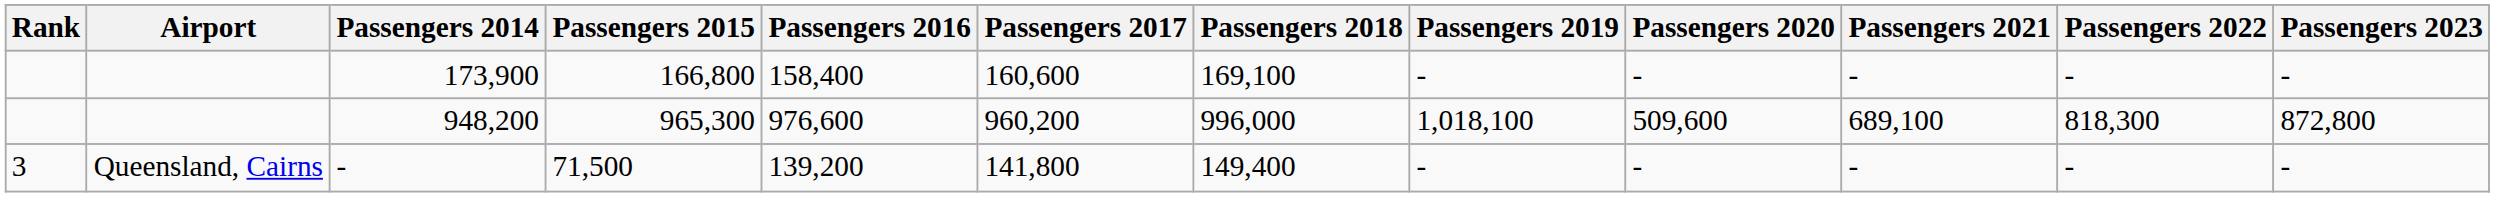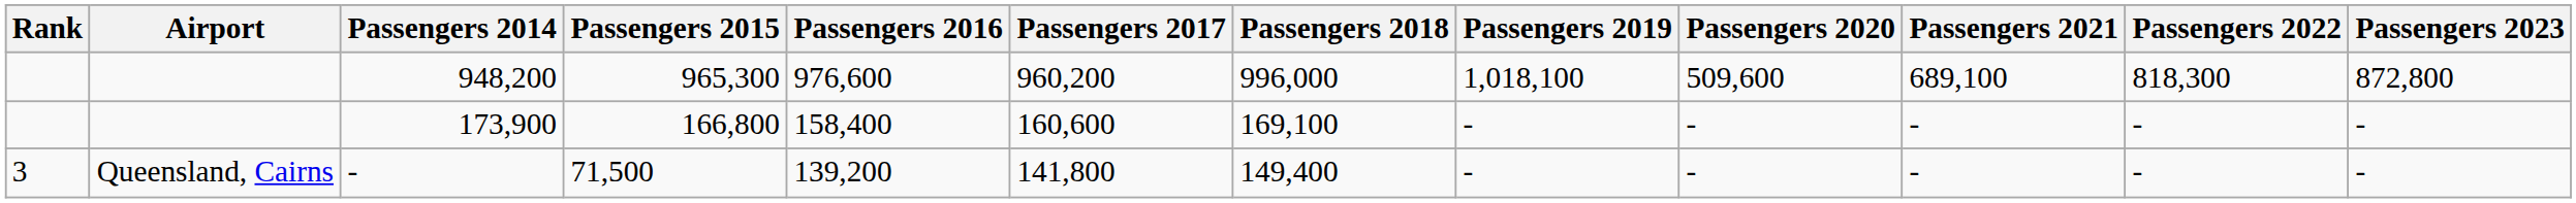 <table class="wikitable sortable" style="margin:1em auto;">
 <tr style="background:lightgrey;">
 <th>Rank</th>
 <th>Airport</th>
 <th>Passengers 2014</th>
 <th>Passengers 2015</th>
 <th>Passengers 2016</th>
 <th>Passengers 2017</th>
 <th>Passengers 2018</th>
 <th>Passengers 2019</th>
 <th>Passengers 2020</th>
 <th>Passengers 2021</th>
 <th>Passengers 2022</th>
 <th>Passengers 2023</th>
 </tr>
 <tr>
 <td style="text-align:center;"></td>
 <td></td>
+<td align=right>948,200</td>
+<td align="right">965,300</td>
+<td>976,600</td>
+<td>960,200</td>
+<td>996,000</td>
+<td>1,018,100</td>
+<td>509,600</td>
+<td>689,100</td>
+<td>818,300</td>
+<td>872,800</td>
+</tr>
+<tr>
+<td style="text-align:center;"></td>
+<td></td>
 <td align=right>173,900</td>
 <td align="right">166,800</td>
 <td>158,400</td>
 <td>160,600</td>
 <td>169,100</td>
 <td>-</td>
 <td>-</td>
 <td>-</td>
 <td>-</td>
 <td>-</td>
-</tr>
-<tr>
-<td style="text-align:center;"></td>
-<td></td>
-<td align=right>948,200</td>
-<td align="right">965,300</td>
-<td>976,600</td>
-<td>960,200</td>
-<td>996,000</td>
-<td>1,018,100</td>
-<td>509,600</td>
-<td>689,100</td>
-<td>818,300</td>
-<td>872,800</td>
 </tr>
 <tr>
 <td>3</td>
 <td>Queensland, <a href='#'>Cairns</a></td>
 <td>-</td>
 <td>71,500</td>
 <td>139,200</td>
 <td>141,800</td>
 <td>149,400</td>
 <td>-</td>
 <td>-</td>
 <td>-</td>
 <td>-</td>
 <td>-</td>
 </tr>
 </table>
